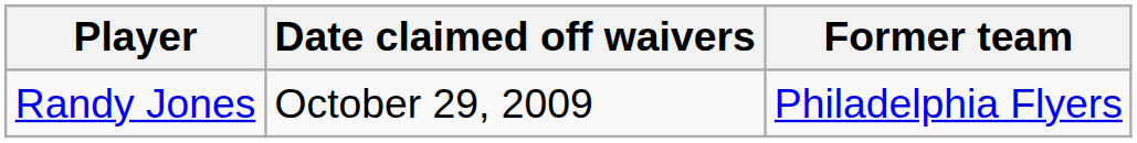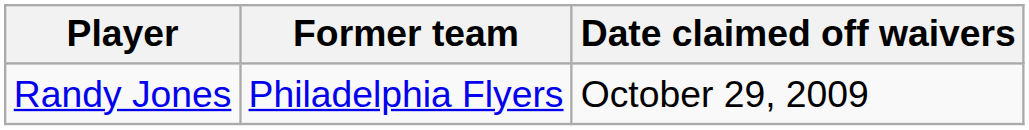 <table class="wikitable">
 <tr>
 <th>Player</th>
+<th>Former team</th>
 <th>Date claimed off waivers</th>
-<th>Former team</th>
 </tr>
 <tr>
 <td><a href='#'>Randy Jones</a></td>
+<td><a href='#'>Philadelphia Flyers</a></td>
 <td>October 29, 2009</td>
-<td><a href='#'>Philadelphia Flyers</a></td>
 </tr>
 </table>
